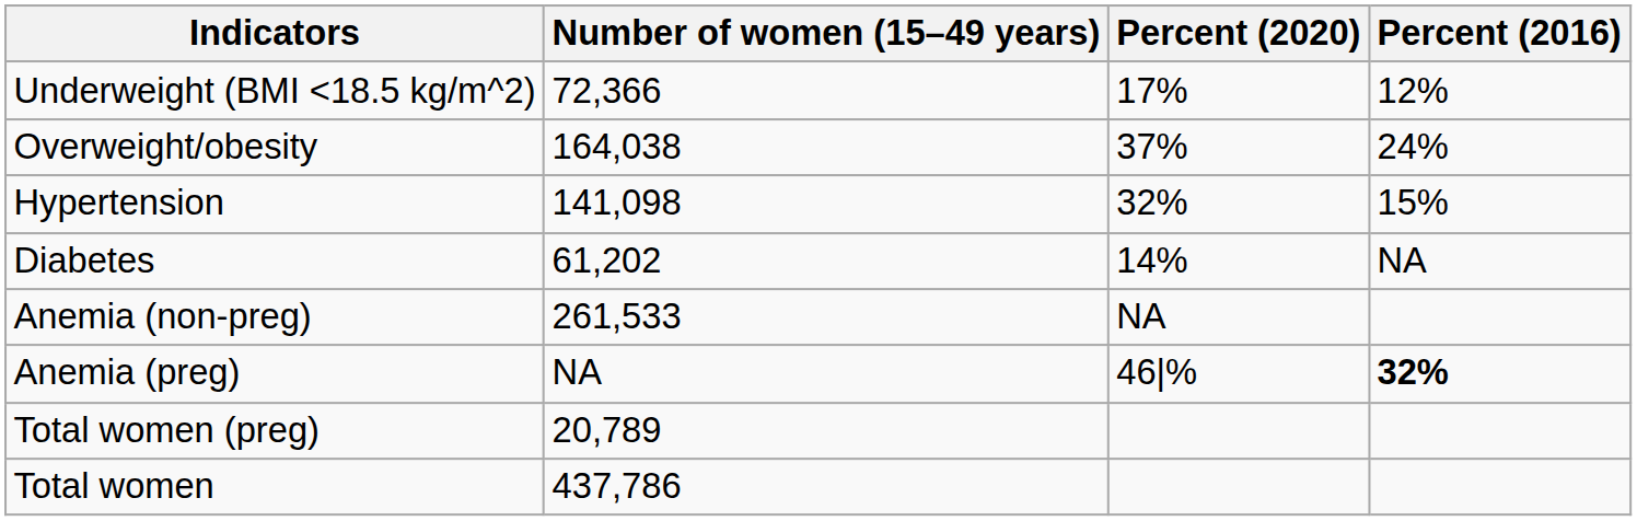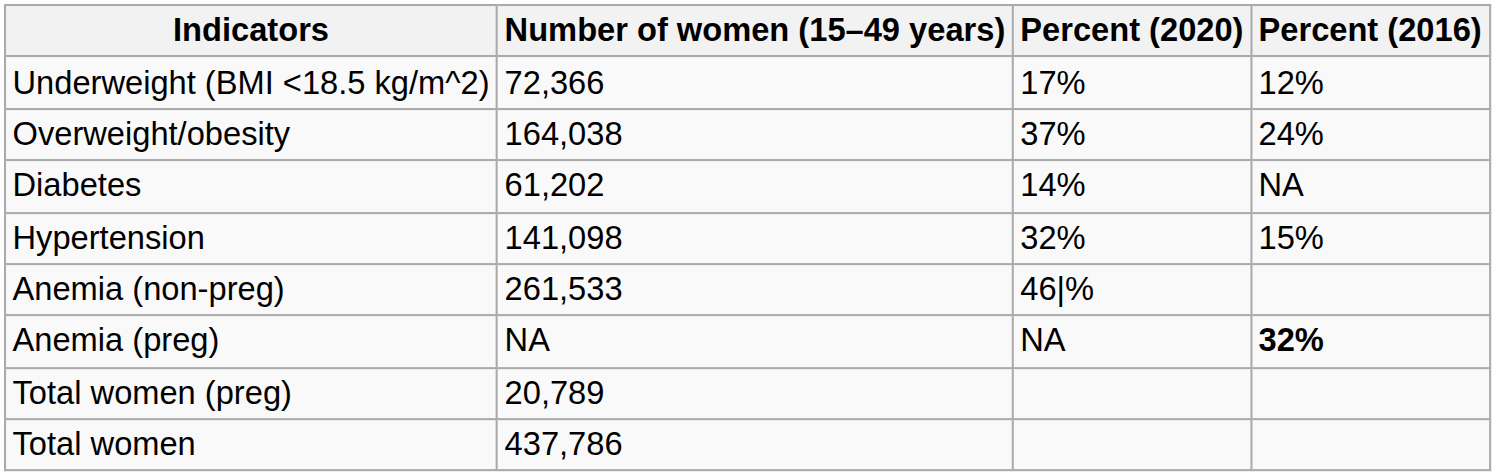 <table class="wikitable sortable">
 <tr>
 <th>Indicators</th>
 <th>Number of women (15–49 years)</th>
 <th>Percent (2020)</th>
 <th>Percent (2016)</th>
 </tr>
 <tr>
 <td>Underweight (BMI <18.5 kg/m^2)</td>
 <td>72,366</td>
 <td>17%</td>
 <td>12%</td>
 </tr>
 <tr>
 <td>Overweight/obesity</td>
 <td>164,038</td>
 <td>37%</td>
 <td>24%</td>
 </tr>
 <tr>
+<td>Diabetes</td>
+<td>61,202</td>
+<td>14%</td>
+<td>NA</td>
+</tr>
+<tr>
 <td>Hypertension</td>
 <td>141,098</td>
 <td>32%</td>
 <td>15%</td>
 </tr>
 <tr>
-<td>Diabetes</td>
-<td>61,202</td>
-<td>14%</td>
-<td>NA</td>
-</tr>
-<tr>
 <td>Anemia (non-preg)</td>
 <td>261,533</td>
-<td>NA</td>
+<td 60%>46|%</td>
 </tr>
 <tr>
 <td>Anemia (preg)</td>
 <td>NA</td>
-<td 60%>46|%</td>
+<td>NA</td>
 <td><strong>32%</strong></td>
 </tr>
 <tr>
 <td>Total women (preg)</td>
 <td>20,789</td>
 <td></td>
 <td></td>
 </tr>
 <tr>
 <td>Total women</td>
 <td>437,786</td>
 <td></td>
 <td></td>
 </tr>
 </table>
